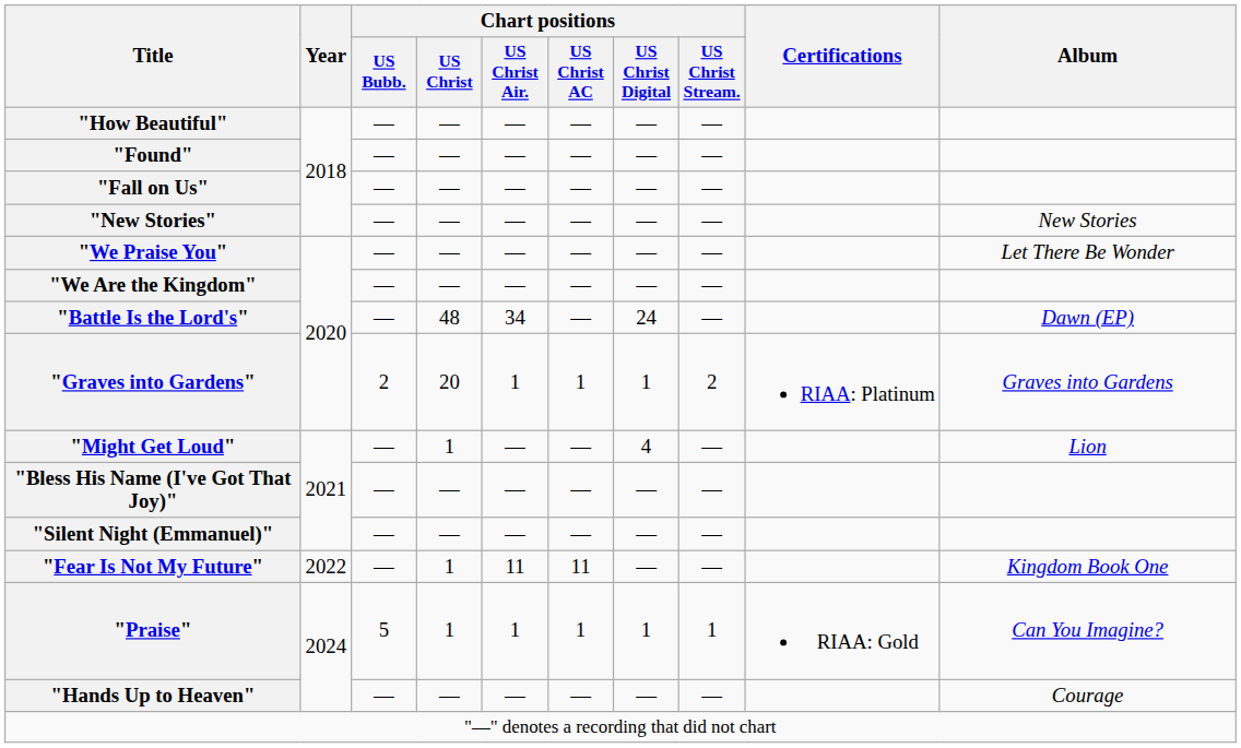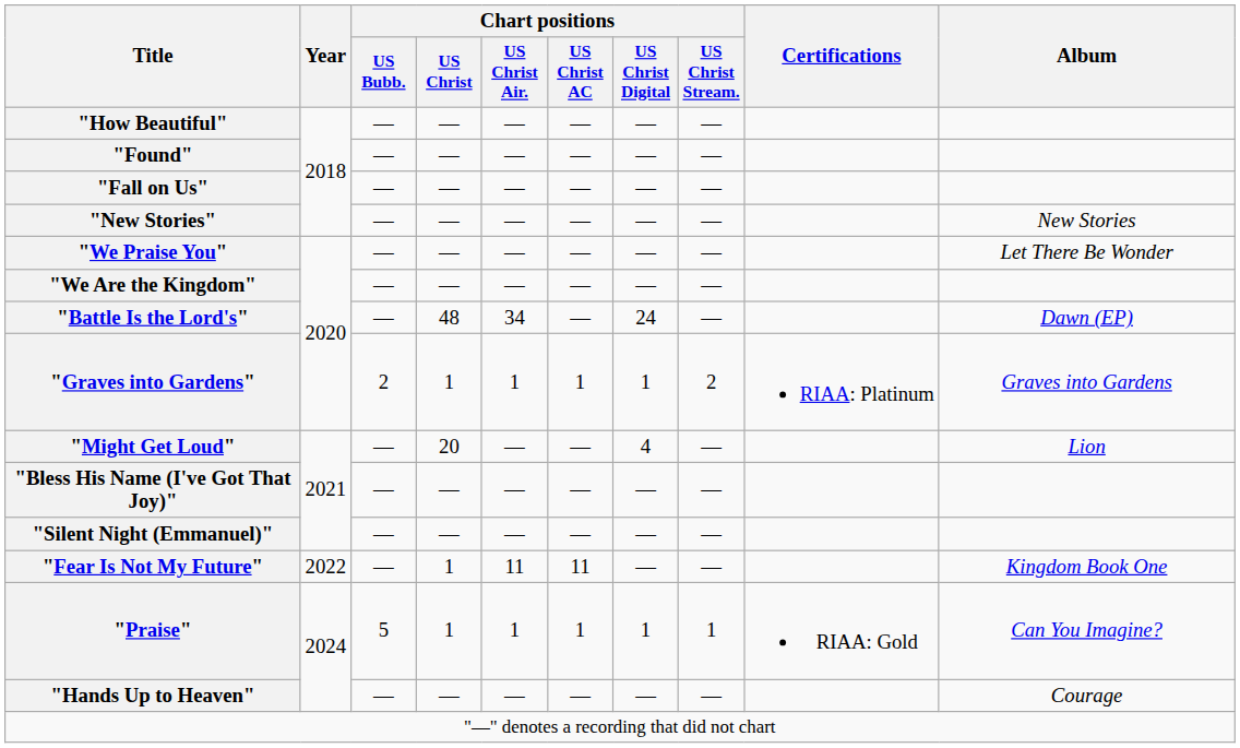 <table class="wikitable plainrowheaders" style="text-align:center;">
 <tr>
 <th scope="col" rowspan="2" style="width:14em;">Title</th>
 <th scope="col" rowspan="2">Year</th>
 <th scope="col" colspan="6">Chart positions</th>
 <th scope="col" rowspan="2"><a href='#'>Certifications</a></th>
 <th scope="col" rowspan="2" style="width:14em;">Album</th>
 </tr>
 <tr style="font-size:smaller;">
 <th scope="col" width="45"><a href='#'>US<br>Bubb.</a><br></th>
 <th scope="col" width="45"><a href='#'>US<br>Christ</a><br></th>
 <th scope="col" width="45"><a href='#'>US<br>Christ Air.</a><br></th>
 <th scope="col" width="45"><a href='#'>US<br>Christ AC</a><br></th>
 <th scope="col" width="45"><a href='#'>US<br>Christ<br>Digital</a><br></th>
 <th scope="col" width="45"><a href='#'>US<br>Christ<br>Stream.</a><br></th>
 </tr>
 <tr>
 <th scope="row">"How Beautiful" <br></th>
 <td rowspan="4">2018</td>
 <td>—</td>
 <td>—</td>
 <td>—</td>
 <td>—</td>
 <td>—</td>
 <td>—</td>
 <td></td>
 <td></td>
 </tr>
 <tr>
 <th scope="row">"Found" <br></th>
 <td>—</td>
 <td>—</td>
 <td>—</td>
 <td>—</td>
 <td>—</td>
 <td>—</td>
 <td></td>
 <td></td>
 </tr>
 <tr>
 <th scope="row">"Fall on Us" <br></th>
 <td>—</td>
 <td>—</td>
 <td>—</td>
 <td>—</td>
 <td>—</td>
 <td>—</td>
 <td></td>
 <td></td>
 </tr>
 <tr>
 <th scope="row">"New Stories" <br></th>
 <td>—</td>
 <td>—</td>
 <td>—</td>
 <td>—</td>
 <td>—</td>
 <td>—</td>
 <td></td>
 <td><em>New Stories</em></td>
 </tr>
 <tr>
 <th scope="row">"<a href='#'>We Praise You</a>" <br></th>
 <td rowspan="4">2020</td>
 <td>—</td>
 <td>—</td>
 <td>—</td>
 <td>—</td>
 <td>—</td>
 <td>—</td>
 <td></td>
 <td><em>Let There Be Wonder</em></td>
 </tr>
 <tr>
 <th scope="row">"We Are the Kingdom" <br></th>
 <td>—</td>
 <td>—</td>
 <td>—</td>
 <td>—</td>
 <td>—</td>
 <td>—</td>
 <td></td>
 <td></td>
 </tr>
 <tr>
 <th scope="row">"<a href='#'>Battle Is the Lord's</a>" <br></th>
 <td>—</td>
 <td>48</td>
 <td>34</td>
 <td>—</td>
 <td>24</td>
 <td>—</td>
 <td></td>
 <td><em><a href='#'>Dawn (EP)</a></em></td>
 </tr>
 <tr>
 <th scope="row">"<a href='#'>Graves into Gardens</a>" <br></th>
 <td>2</td>
-<td>20</td>
+<td>1</td>
 <td>1</td>
 <td>1</td>
 <td>1</td>
 <td>2</td>
 <td><br><ul><li><a href='#'>RIAA</a>: Platinum</li></ul></td>
 <td><em><a href='#'>Graves into Gardens</a></em></td>
 </tr>
 <tr>
 <th scope="row">"<a href='#'>Might Get Loud</a>"<br></th>
 <td rowspan="3">2021</td>
 <td>—</td>
-<td>1</td>
+<td>20</td>
 <td>—</td>
 <td>—</td>
 <td>4</td>
 <td>—</td>
 <td></td>
 <td><em><a href='#'>Lion</a></em></td>
 </tr>
 <tr>
 <th scope="row">"Bless His Name (I've Got That Joy)" <br></th>
 <td>—</td>
 <td>—</td>
 <td>—</td>
 <td>—</td>
 <td>—</td>
 <td>—</td>
 <td></td>
 <td></td>
 </tr>
 <tr>
 <th scope="row">"Silent Night (Emmanuel)" <br></th>
 <td>—</td>
 <td>—</td>
 <td>—</td>
 <td>—</td>
 <td>—</td>
 <td>—</td>
 <td></td>
 <td></td>
 </tr>
 <tr>
 <th scope="row">"<a href='#'>Fear Is Not My Future</a>" <br></th>
 <td>2022</td>
 <td>—</td>
 <td>1</td>
 <td>11</td>
 <td>11</td>
 <td>—</td>
 <td>—</td>
 <td></td>
 <td><em><a href='#'>Kingdom Book One</a></em></td>
 </tr>
 <tr>
 <th scope="row">"<a href='#'>Praise</a>" <br></th>
 <td rowspan="2">2024</td>
 <td>5</td>
 <td>1</td>
 <td>1</td>
 <td>1</td>
 <td>1</td>
 <td>1</td>
 <td><br><ul><li>RIAA: Gold</li></ul></td>
 <td><em><a href='#'>Can You Imagine?</a></em></td>
 </tr>
 <tr>
 <th scope="row">"Hands Up to Heaven" <br></th>
 <td>—</td>
 <td>—</td>
 <td>—</td>
 <td>—</td>
 <td>—</td>
 <td>—</td>
 <td></td>
 <td><em>Courage</em></td>
 </tr>
 <tr>
 <td colspan="10" style="font-size:90%">"—" denotes a recording that did not chart</td>
 </tr>
 </table>
